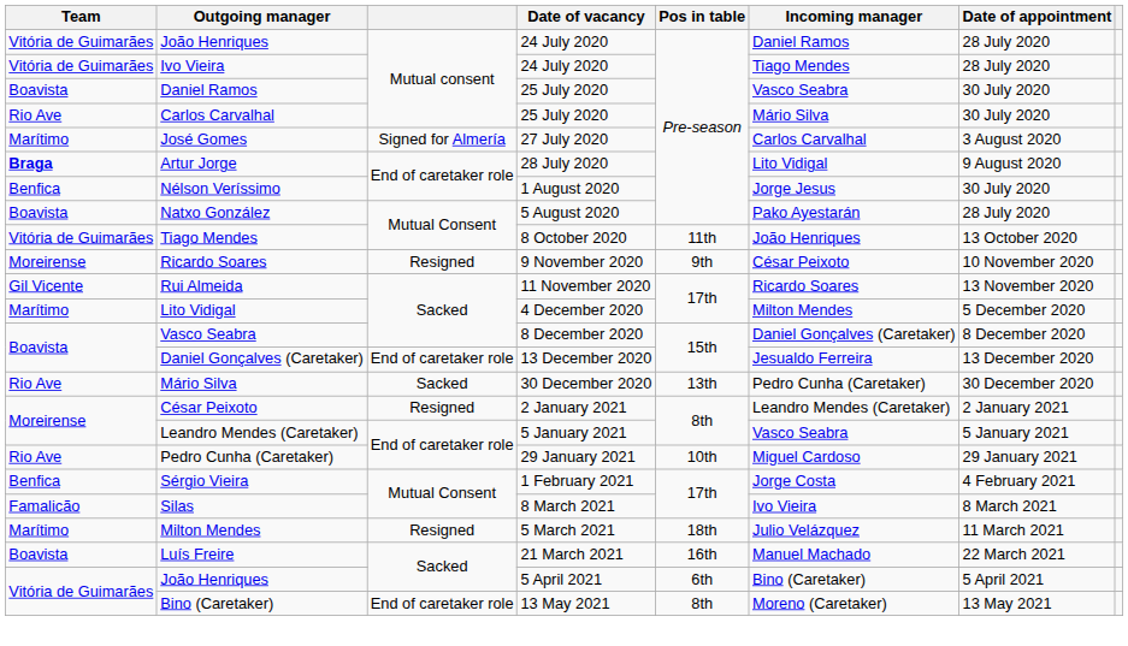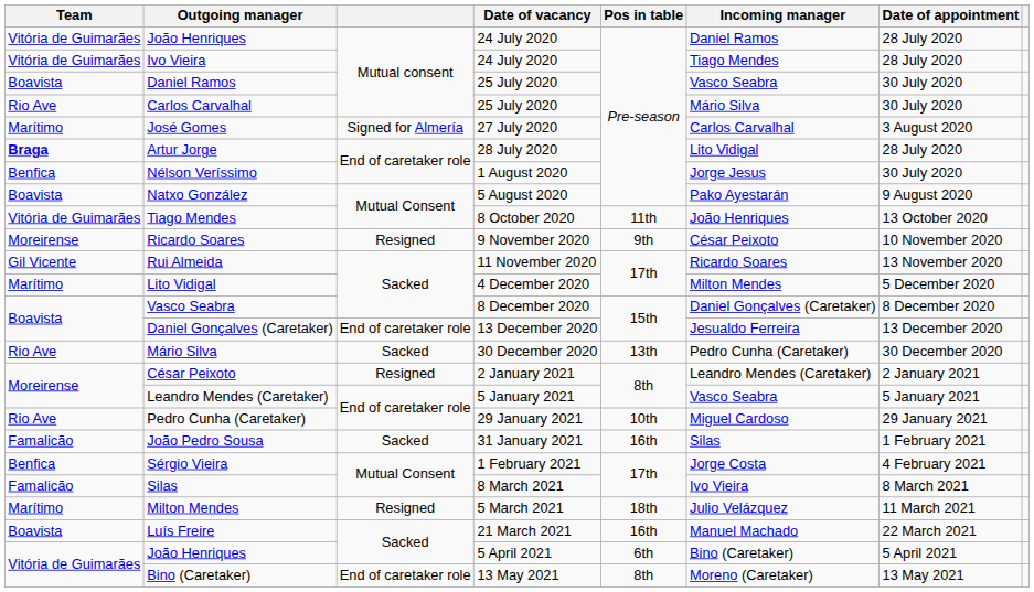 <table class="wikitable sortable" style="text-align:left">
 <tr>
 <th>Team</th>
 <th>Outgoing manager</th>
 <th></th>
 <th>Date of vacancy</th>
 <th>Pos in table</th>
 <th>Incoming manager</th>
 <th>Date of appointment</th>
 <th></th>
 </tr>
 <tr>
 <td><a href='#'>Vitória de Guimarães</a></td>
 <td> <a href='#'>João Henriques</a></td>
 <td rowspan=4 align=center>Mutual consent</td>
 <td>24 July 2020</td>
 <td rowspan=8 align=center><em>Pre-season</em></td>
 <td> <a href='#'>Daniel Ramos</a></td>
 <td>28 July 2020</td>
 <td></td>
 </tr>
 <tr>
 <td><a href='#'>Vitória de Guimarães</a></td>
 <td> <a href='#'>Ivo Vieira</a></td>
 <td>24 July 2020</td>
 <td> <a href='#'>Tiago Mendes</a></td>
 <td>28 July 2020</td>
 <td></td>
 </tr>
 <tr>
 <td><a href='#'>Boavista</a></td>
 <td> <a href='#'>Daniel Ramos</a></td>
 <td>25 July 2020</td>
 <td> <a href='#'>Vasco Seabra</a></td>
 <td>30 July 2020</td>
 <td></td>
 </tr>
 <tr>
 <td><a href='#'>Rio Ave</a></td>
 <td> <a href='#'>Carlos Carvalhal</a></td>
 <td>25 July 2020</td>
 <td> <a href='#'>Mário Silva</a></td>
 <td>30 July 2020</td>
 <td></td>
 </tr>
 <tr>
 <td><a href='#'>Marítimo</a></td>
 <td> <a href='#'>José Gomes</a></td>
 <td align=center>Signed for <a href='#'>Almería</a></td>
 <td>27 July 2020</td>
 <td> <a href='#'>Carlos Carvalhal</a></td>
 <td>3 August 2020</td>
 <td></td>
 </tr>
 <tr>
 <td><strong><a href='#'>Braga</a></strong></td>
 <td> <a href='#'>Artur Jorge</a></td>
 <td rowspan=2 align=center>End of caretaker role</td>
 <td>28 July 2020</td>
 <td> <a href='#'>Lito Vidigal</a></td>
-<td>9 August 2020</td>
+<td>28 July 2020</td>
 <td></td>
 </tr>
 <tr>
 <td><a href='#'>Benfica</a></td>
 <td> <a href='#'>Nélson Veríssimo</a></td>
 <td>1 August 2020</td>
 <td> <a href='#'>Jorge Jesus</a></td>
 <td>30 July 2020</td>
 <td></td>
 </tr>
 <tr>
 <td><a href='#'>Boavista</a></td>
 <td> <a href='#'>Natxo González</a></td>
 <td rowspan=2 align=center>Mutual Consent</td>
 <td>5 August 2020</td>
 <td> <a href='#'>Pako Ayestarán</a></td>
-<td>28 July 2020</td>
+<td>9 August 2020</td>
 <td></td>
 </tr>
 <tr>
 <td><a href='#'>Vitória de Guimarães</a></td>
 <td> <a href='#'>Tiago Mendes</a></td>
 <td>8 October 2020</td>
 <td align=center>11th</td>
 <td> <a href='#'>João Henriques</a></td>
 <td>13 October 2020</td>
 <td></td>
 </tr>
 <tr>
 <td><a href='#'>Moreirense</a></td>
 <td> <a href='#'>Ricardo Soares</a></td>
 <td align=center>Resigned</td>
 <td>9 November 2020</td>
 <td align=center>9th</td>
 <td> <a href='#'>César Peixoto</a></td>
 <td>10 November 2020</td>
 <td></td>
 </tr>
 <tr>
 <td><a href='#'>Gil Vicente</a></td>
 <td> <a href='#'>Rui Almeida</a></td>
 <td rowspan=3 align=center>Sacked</td>
 <td>11 November 2020</td>
 <td rowspan=2 align=center>17th</td>
 <td> <a href='#'>Ricardo Soares</a></td>
 <td>13 November 2020</td>
 <td></td>
 </tr>
 <tr>
 <td><a href='#'>Marítimo</a></td>
 <td> <a href='#'>Lito Vidigal</a></td>
 <td>4 December 2020</td>
 <td> <a href='#'>Milton Mendes</a></td>
 <td>5 December 2020</td>
 <td></td>
 </tr>
 <tr>
 <td rowspan=2><a href='#'>Boavista</a></td>
 <td> <a href='#'>Vasco Seabra</a></td>
 <td>8 December 2020</td>
 <td rowspan=2 align=center>15th</td>
 <td> <a href='#'>Daniel Gonçalves</a> (Caretaker)</td>
 <td>8 December 2020</td>
 <td></td>
 </tr>
 <tr>
 <td> <a href='#'>Daniel Gonçalves</a> (Caretaker)</td>
 <td align=center>End of caretaker role</td>
 <td>13 December 2020</td>
 <td> <a href='#'>Jesualdo Ferreira</a></td>
 <td>13 December 2020</td>
 <td></td>
 </tr>
 <tr>
 <td><a href='#'>Rio Ave</a></td>
 <td> <a href='#'>Mário Silva</a></td>
 <td align=center>Sacked</td>
 <td>30 December 2020</td>
 <td align=center>13th</td>
 <td> Pedro Cunha (Caretaker)</td>
 <td>30 December 2020</td>
 <td></td>
 </tr>
 <tr>
 <td rowspan=2><a href='#'>Moreirense</a></td>
 <td> <a href='#'>César Peixoto</a></td>
 <td align=center>Resigned</td>
 <td>2 January 2021</td>
 <td rowspan=2 align=center>8th</td>
 <td> Leandro Mendes (Caretaker)</td>
 <td>2 January 2021</td>
 <td></td>
 </tr>
 <tr>
 <td> Leandro Mendes (Caretaker)</td>
 <td rowspan=2 align=center>End of caretaker role</td>
 <td>5 January 2021</td>
 <td> <a href='#'>Vasco Seabra</a></td>
 <td>5 January 2021</td>
 <td></td>
 </tr>
 <tr>
 <td><a href='#'>Rio Ave</a></td>
 <td> Pedro Cunha (Caretaker)</td>
 <td>29 January 2021</td>
 <td align=center>10th</td>
 <td> <a href='#'>Miguel Cardoso</a></td>
 <td>29 January 2021</td>
 <td></td>
 </tr>
 <tr>
+<td><a href='#'>Famalicão</a></td>
+<td> <a href='#'>João Pedro Sousa</a></td>
+<td align=center>Sacked</td>
+<td>31 January 2021</td>
+<td align=center>16th</td>
+<td> <a href='#'>Silas</a></td>
+<td>1 February 2021</td>
+<td></td>
+</tr>
+<tr>
 <td><a href='#'>Benfica</a></td>
 <td> <a href='#'>Sérgio Vieira</a></td>
 <td rowspan=2 align=center>Mutual Consent</td>
 <td>1 February 2021</td>
 <td rowspan=2 align=center>17th</td>
 <td> <a href='#'>Jorge Costa</a></td>
 <td>4 February 2021</td>
 <td></td>
 </tr>
 <tr>
 <td><a href='#'>Famalicão</a></td>
 <td> <a href='#'>Silas</a></td>
 <td>8 March 2021</td>
 <td> <a href='#'>Ivo Vieira</a></td>
 <td>8 March 2021</td>
 <td></td>
 </tr>
 <tr>
 <td><a href='#'>Marítimo</a></td>
 <td> <a href='#'>Milton Mendes</a></td>
 <td align=center>Resigned</td>
 <td>5 March 2021</td>
 <td align=center>18th</td>
 <td> <a href='#'>Julio Velázquez</a></td>
 <td>11 March 2021</td>
 <td></td>
 </tr>
 <tr>
 <td><a href='#'>Boavista</a></td>
 <td> <a href='#'>Luís Freire</a></td>
 <td rowspan=2 align=center>Sacked</td>
 <td>21 March 2021</td>
 <td align=center>16th</td>
 <td> <a href='#'>Manuel Machado</a></td>
 <td>22 March 2021</td>
 <td></td>
 </tr>
 <tr>
 <td rowspan=2><a href='#'>Vitória de Guimarães</a></td>
 <td> <a href='#'>João Henriques</a></td>
 <td>5 April 2021</td>
 <td align=center>6th</td>
 <td> <a href='#'>Bino</a> (Caretaker)</td>
 <td>5 April 2021</td>
 <td></td>
 </tr>
 <tr>
 <td> <a href='#'>Bino</a> (Caretaker)</td>
 <td align=center>End of caretaker role</td>
 <td>13 May 2021</td>
 <td align=center>8th</td>
 <td> <a href='#'>Moreno</a> (Caretaker)</td>
 <td>13 May 2021</td>
 <td></td>
 </tr>
 </table>
